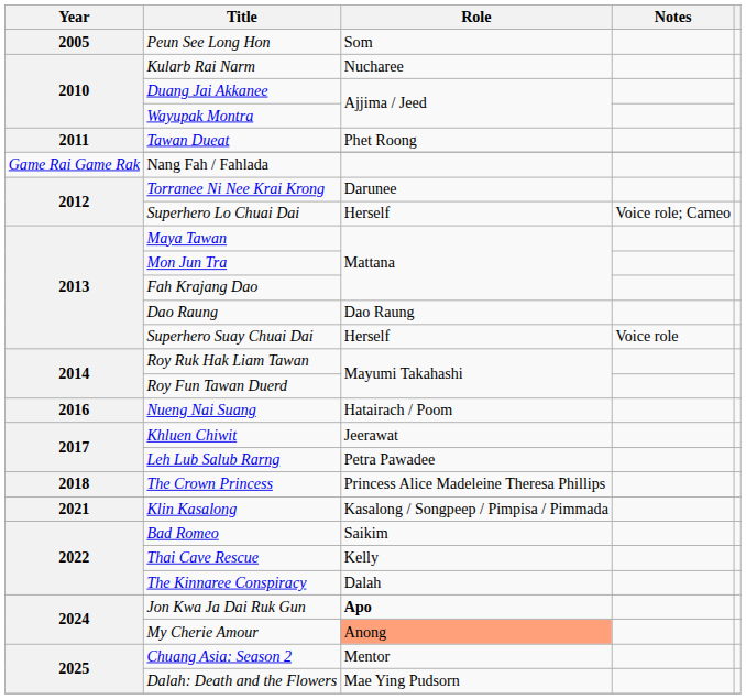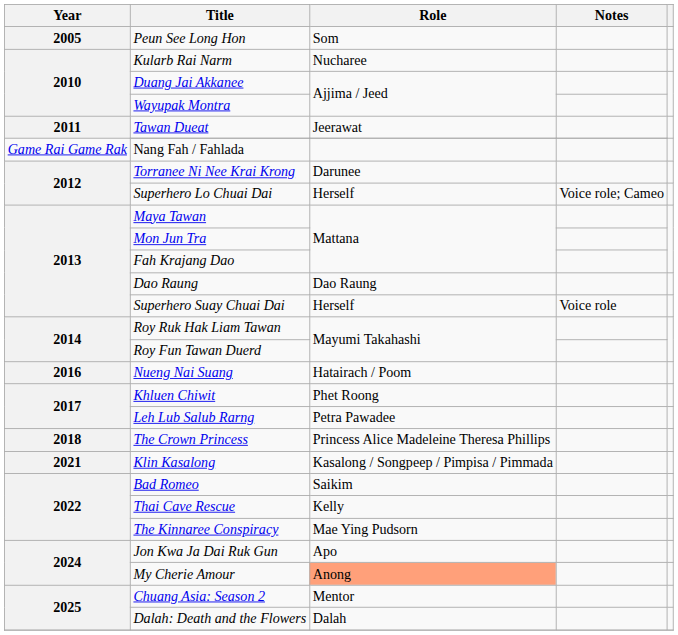 <table class="wikitable sortable plainrowheaders">
 <tr>
 <th scope="col">Year</th>
 <th scope="col">Title</th>
 <th scope="col">Role</th>
 <th scope="col" class="unsortable">Notes</th>
 <th scope="col" class="unsortable"></th>
 </tr>
 <tr>
 <th scope="row">2005</th>
 <td><em>Peun See Long Hon</em></td>
 <td>Som</td>
 <td></td>
 <td style="text-align:center;"></td>
 </tr>
 <tr>
 <th scope="row" rowspan="3">2010</th>
 <td><em>Kularb Rai Narm</em></td>
 <td>Nucharee</td>
 <td></td>
 <td style="text-align:center;"></td>
 </tr>
 <tr>
 <td><em><a href='#'>Duang Jai Akkanee</a></em></td>
 <td rowspan="2">Ajjima / Jeed</td>
 <td></td>
 <td rowspan="2" style="text-align:center;"></td>
 </tr>
 <tr>
 <td><em><a href='#'>Wayupak Montra</a></em></td>
 <td></td>
 </tr>
 <tr>
 <th scope="row" rowspan="2">2011</th>
 <td><em><a href='#'>Tawan Dueat</a></em></td>
-<td>Phet Roong</td>
+<td>Jeerawat</td>
 <td></td>
 <td style="text-align:center;"></td>
 </tr>
 <tr>
 </tr>
 <tr>
 <td><em><a href='#'>Game Rai Game Rak</a></em></td>
 <td>Nang Fah / Fahlada</td>
 <td></td>
 <td style="text-align:center;"></td>
 </tr>
 <tr>
 <th scope="row" rowspan="2">2012</th>
 <td><em><a href='#'>Torranee Ni Nee Krai Krong</a></em></td>
 <td>Darunee</td>
 <td></td>
 <td style="text-align:center;"></td>
 </tr>
 <tr>
 <td><em>Superhero Lo Chuai Dai</em></td>
 <td>Herself</td>
 <td>Voice role; Cameo</td>
 <td style="text-align:center;"></td>
 </tr>
 <tr>
 <th scope="row" rowspan="5">2013</th>
 <td><em><a href='#'>Maya Tawan</a></em></td>
 <td rowspan="3">Mattana</td>
 <td></td>
 <td rowspan="3" style="text-align:center;"></td>
 </tr>
 <tr>
 <td><em><a href='#'>Mon Jun Tra</a></em></td>
 <td></td>
 </tr>
 <tr>
 <td><em>Fah Krajang Dao</em></td>
 <td></td>
 </tr>
 <tr>
 <td><em>Dao Raung</em></td>
 <td>Dao Raung</td>
 <td></td>
 <td style="text-align:center;"></td>
 </tr>
 <tr>
 <td><em>Superhero Suay Chuai Dai</em></td>
 <td>Herself</td>
 <td>Voice role</td>
 <td style="text-align:center;"></td>
 </tr>
 <tr>
 <th scope="row" rowspan="2">2014</th>
 <td><em>Roy Ruk Hak Liam Tawan</em></td>
 <td rowspan="2">Mayumi Takahashi</td>
 <td></td>
 <td rowspan="2" style="text-align:center;"></td>
 </tr>
 <tr>
 <td><em>Roy Fun Tawan Duerd</em></td>
 <td></td>
 </tr>
 <tr>
 <th scope="row">2016</th>
 <td><em><a href='#'>Nueng Nai Suang</a></em></td>
 <td>Hatairach / Poom</td>
 <td></td>
 <td style="text-align:center;"></td>
 </tr>
 <tr>
 <th scope="row" rowspan="2">2017</th>
 <td><em><a href='#'>Khluen Chiwit</a></em></td>
-<td>Jeerawat</td>
+<td>Phet Roong</td>
 <td></td>
 <td style="text-align:center;"></td>
 </tr>
 <tr>
 <td><em><a href='#'>Leh Lub Salub Rarng</a></em></td>
 <td>Petra Pawadee</td>
 <td></td>
 <td style="text-align:center;"></td>
 </tr>
 <tr>
 <th scope="row">2018</th>
 <td><em><a href='#'>The Crown Princess</a></em></td>
 <td>Princess Alice Madeleine Theresa Phillips</td>
 <td></td>
 <td style="text-align:center;"></td>
 </tr>
 <tr>
 <th scope="row">2021</th>
 <td><em><a href='#'>Klin Kasalong</a></em></td>
 <td>Kasalong / Songpeep / Pimpisa / Pimmada</td>
 <td></td>
 <td style="text-align:center;"></td>
 </tr>
 <tr>
 <th rowspan="3" scope="row">2022</th>
 <td><em><a href='#'>Bad Romeo</a></em></td>
 <td>Saikim</td>
 <td></td>
 <td style="text-align:center;"></td>
 </tr>
 <tr>
 <td><em><a href='#'>Thai Cave Rescue</a></em></td>
 <td>Kelly</td>
 <td></td>
 <td style="text-align:center;"></td>
 </tr>
 <tr>
 <td><em><a href='#'>The Kinnaree Conspiracy</a></em></td>
-<td>Dalah</td>
+<td>Mae Ying Pudsorn</td>
 <td></td>
 <td style="text-align:center;"></td>
 </tr>
 <tr>
 <th rowspan="2" scope="row">2024</th>
 <td><em>Jon Kwa Ja Dai Ruk Gun</em></td>
-<td><strong>Apo</strong></td>
+<td>Apo</td>
 <td></td>
 <td style="text-align:center;"></td>
 </tr>
 <tr>
 <td><em>My Cherie Amour</em></td>
 <td style="background: lightsalmon;">Anong</td>
 <td></td>
 <td style="text-align:center"></td>
 </tr>
 <tr>
 <th rowspan="2" scope="row">2025</th>
 <td><em><a href='#'>Chuang Asia: Season 2</a></em></td>
 <td>Mentor</td>
 <td></td>
 <td style="text-align:center"></td>
 </tr>
 <tr>
 <td><em>Dalah: Death and the Flowers</em></td>
-<td>Mae Ying Pudsorn</td>
+<td>Dalah</td>
 <td></td>
 <td style="text-align:center"></td>
 </tr>
 <tr>
 </tr>
 </table>
